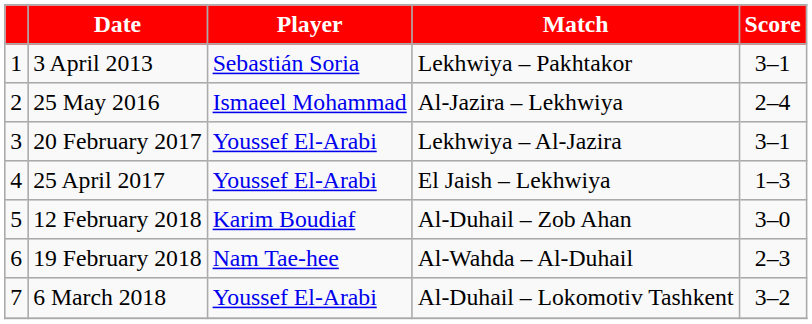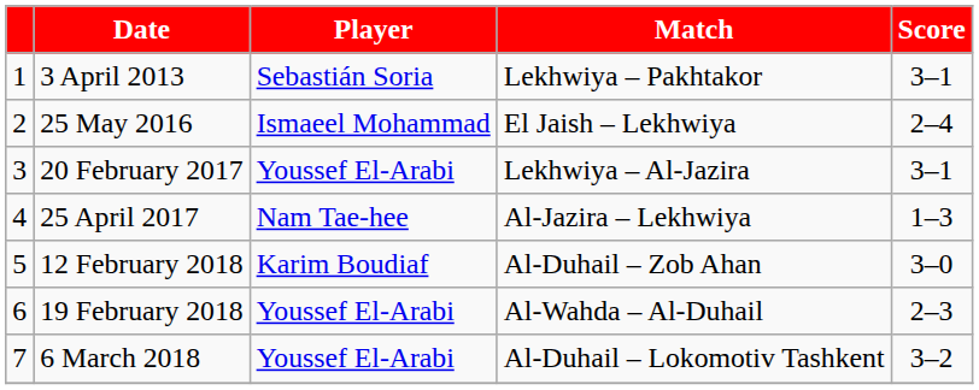 <table border="0" class="wikitable" style="text-align:center;font-size:95%">
 <tr>
 <th scope=col style="color:#FFFFFF; background:#FF0000;"></th>
 <th scope=col style="color:#FFFFFF; background:#FF0000;">Date</th>
 <th scope=col style="color:#FFFFFF; background:#FF0000;">Player</th>
 <th scope=col style="color:#FFFFFF; background:#FF0000;">Match</th>
 <th width="35" style="color:#FFFFFF; background:#FF0000;">Score</th>
 </tr>
 <tr>
 <td align=left>1</td>
 <td align=left>3 April 2013</td>
 <td align=left><a href='#'>Sebastián Soria</a></td>
 <td align=left>Lekhwiya – Pakhtakor</td>
 <td align=center>3–1</td>
 </tr>
 <tr>
 <td align=left>2</td>
 <td align=left>25 May 2016</td>
 <td align=left><a href='#'>Ismaeel Mohammad</a></td>
-<td align=left>Al-Jazira – Lekhwiya</td>
+<td align=left>El Jaish – Lekhwiya</td>
 <td align=center>2–4</td>
 </tr>
 <tr>
 <td align=left>3</td>
 <td align=left>20 February 2017</td>
 <td align=left><a href='#'>Youssef El-Arabi</a></td>
 <td align=left>Lekhwiya – Al-Jazira</td>
 <td align=center>3–1</td>
 </tr>
 <tr>
 <td align=left>4</td>
 <td align=left>25 April 2017</td>
-<td align=left><a href='#'>Youssef El-Arabi</a></td>
-<td align=left>El Jaish – Lekhwiya</td>
+<td align=left><a href='#'>Nam Tae-hee</a></td>
+<td align=left>Al-Jazira – Lekhwiya</td>
 <td align=center>1–3</td>
 </tr>
 <tr>
 <td align=left>5</td>
 <td align=left>12 February 2018</td>
 <td align=left><a href='#'>Karim Boudiaf</a></td>
 <td align=left>Al-Duhail – Zob Ahan</td>
 <td align=center>3–0</td>
 </tr>
 <tr>
 <td align=left>6</td>
 <td align=left>19 February 2018</td>
-<td align=left><a href='#'>Nam Tae-hee</a></td>
+<td align=left><a href='#'>Youssef El-Arabi</a></td>
 <td align=left>Al-Wahda – Al-Duhail</td>
 <td align=center>2–3</td>
 </tr>
 <tr>
 <td align=left>7</td>
 <td align=left>6 March 2018</td>
 <td align=left><a href='#'>Youssef El-Arabi</a></td>
 <td align=left>Al-Duhail – Lokomotiv Tashkent</td>
 <td align=center>3–2</td>
 </tr>
 <tr>
 </tr>
 </table>
